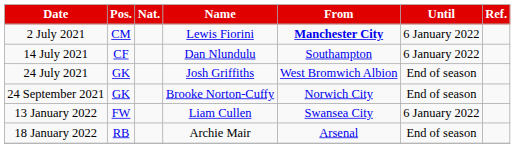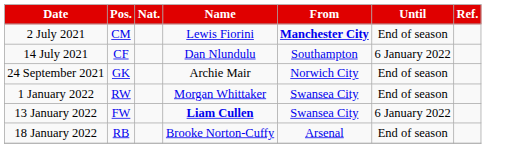 <table class="wikitable"  style="text-align:center;">
 <tr>
 <th style="background:#E00000; color:white;">Date</th>
 <th style="background:#E00000; color:white;">Pos.</th>
 <th style="background:#E00000; color:white;">Nat.</th>
 <th style="background:#E00000; color:white;">Name</th>
 <th style="background:#E00000; color:white;">From</th>
 <th style="background:#E00000; color:white;">Until</th>
 <th style="background:#E00000; color:white;">Ref.</th>
 </tr>
 <tr>
 <td>2 July 2021</td>
 <td><a href='#'>CM</a></td>
 <td></td>
 <td><a href='#'>Lewis Fiorini</a></td>
 <td><strong><a href='#'>Manchester City</a></strong></td>
-<td>6 January 2022</td>
+<td>End of season</td>
 <td></td>
 </tr>
 <tr>
 <td>14 July 2021</td>
 <td><a href='#'>CF</a></td>
 <td></td>
 <td><a href='#'>Dan Nlundulu</a></td>
 <td><a href='#'>Southampton</a></td>
 <td>6 January 2022</td>
 <td></td>
 </tr>
 <tr>
-<td>24 July 2021</td>
+<td>24 September 2021</td>
 <td><a href='#'>GK</a></td>
 <td></td>
-<td><a href='#'>Josh Griffiths</a></td>
-<td><a href='#'>West Bromwich Albion</a></td>
+<td>Archie Mair</td>
+<td><a href='#'>Norwich City</a></td>
 <td>End of season</td>
 <td></td>
 </tr>
 <tr>
-<td>24 September 2021</td>
-<td><a href='#'>GK</a></td>
+<td>1 January 2022</td>
+<td><a href='#'>RW</a></td>
 <td></td>
-<td><a href='#'>Brooke Norton-Cuffy</a></td>
-<td><a href='#'>Norwich City</a></td>
+<td><a href='#'>Morgan Whittaker</a></td>
+<td><a href='#'>Swansea City</a></td>
 <td>End of season</td>
 <td></td>
 </tr>
 <tr>
 <td>13 January 2022</td>
 <td><a href='#'>FW</a></td>
 <td></td>
-<td><a href='#'>Liam Cullen</a></td>
+<td><strong><a href='#'>Liam Cullen</a></strong></td>
 <td><a href='#'>Swansea City</a></td>
 <td>6 January 2022</td>
 <td></td>
 </tr>
 <tr>
 <td>18 January 2022</td>
 <td><a href='#'>RB</a></td>
 <td></td>
-<td>Archie Mair</td>
+<td><a href='#'>Brooke Norton-Cuffy</a></td>
 <td><a href='#'>Arsenal</a></td>
 <td>End of season</td>
 <td></td>
 </tr>
 <tr>
 </tr>
 </table>
